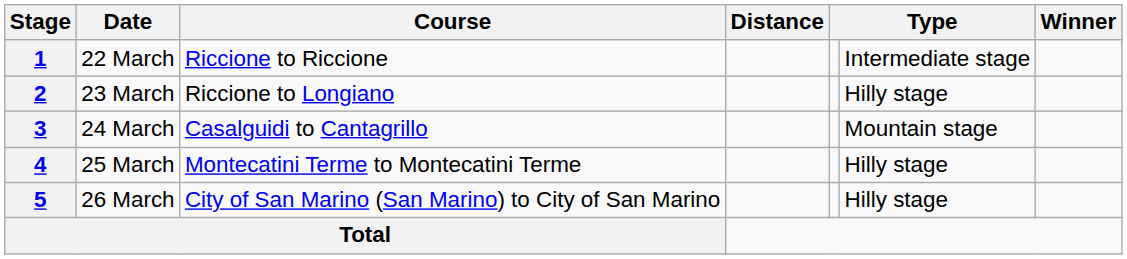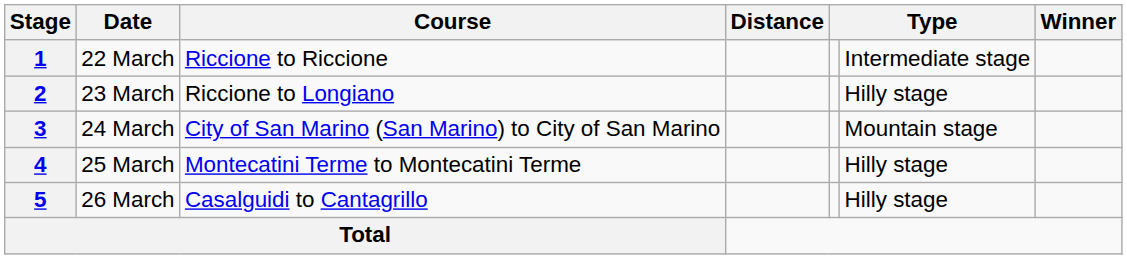 <table class="wikitable">
 <tr>
 <th scope="col">Stage</th>
 <th scope="col">Date</th>
 <th scope="col">Course</th>
 <th scope="col">Distance</th>
 <th scope="col" colspan="2">Type</th>
 <th scope="col">Winner</th>
 </tr>
 <tr>
 <th scope="row"><a href='#'>1</a></th>
 <td style="text-align:center;">22 March</td>
 <td><a href='#'>Riccione</a> to Riccione</td>
 <td style="text-align:center;"></td>
 <td></td>
 <td>Intermediate stage</td>
 <td></td>
 </tr>
 <tr>
 <th scope="row"><a href='#'>2</a></th>
 <td style="text-align:center;">23 March</td>
 <td>Riccione to <a href='#'>Longiano</a></td>
 <td style="text-align:center;"></td>
 <td></td>
 <td>Hilly stage</td>
 <td></td>
 </tr>
 <tr>
 <th scope="row"><a href='#'>3</a></th>
 <td style="text-align:center;">24 March</td>
-<td><a href='#'>Casalguidi</a> to <a href='#'>Cantagrillo</a></td>
+<td><a href='#'>City of San Marino</a> (<a href='#'>San Marino</a>) to City of San Marino</td>
 <td style="text-align:center;"></td>
 <td></td>
 <td>Mountain stage</td>
 <td></td>
 </tr>
 <tr>
 <th scope="row"><a href='#'>4</a></th>
 <td style="text-align:center;">25 March</td>
 <td><a href='#'>Montecatini Terme</a> to Montecatini Terme</td>
 <td style="text-align:center;"></td>
 <td></td>
 <td>Hilly stage</td>
 <td></td>
 </tr>
 <tr>
 <th scope="row"><a href='#'>5</a></th>
 <td style="text-align:center;">26 March</td>
-<td><a href='#'>City of San Marino</a> (<a href='#'>San Marino</a>) to City of San Marino</td>
+<td><a href='#'>Casalguidi</a> to <a href='#'>Cantagrillo</a></td>
 <td style="text-align:center;"></td>
 <td></td>
 <td>Hilly stage</td>
 <td></td>
 </tr>
 <tr>
 <th colspan="3">Total</th>
 <td colspan="4" style="text-align:center;"></td>
 </tr>
 </table>
